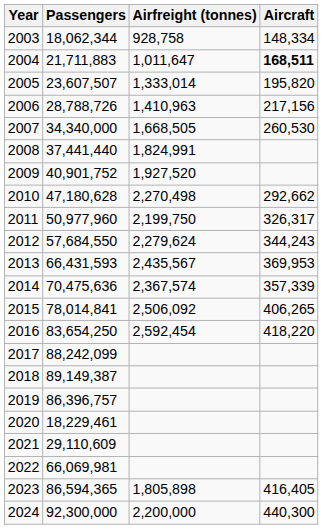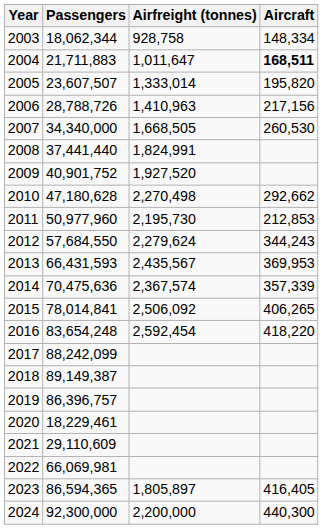 <table class="wikitable">
 <tr>
 <th>Year</th>
 <th>Passengers</th>
 <th>Airfreight (tonnes)</th>
 <th>Aircraft</th>
 </tr>
 <tr>
 <td>2003</td>
 <td>18,062,344</td>
 <td>928,758</td>
 <td>148,334</td>
 </tr>
 <tr>
 <td>2004</td>
 <td>21,711,883</td>
 <td>1,011,647</td>
 <td><strong>168,511</strong></td>
 </tr>
 <tr>
 <td>2005</td>
 <td>23,607,507</td>
 <td>1,333,014</td>
 <td>195,820</td>
 </tr>
 <tr>
 <td>2006</td>
 <td>28,788,726</td>
 <td>1,410,963</td>
 <td>217,156</td>
 </tr>
 <tr>
 <td>2007</td>
 <td>34,340,000</td>
 <td>1,668,505</td>
 <td>260,530</td>
 </tr>
 <tr>
 <td>2008</td>
 <td>37,441,440</td>
 <td>1,824,991</td>
 <td></td>
 </tr>
 <tr>
 <td>2009</td>
 <td>40,901,752</td>
 <td>1,927,520</td>
 <td></td>
 </tr>
 <tr>
 <td>2010</td>
 <td>47,180,628</td>
 <td>2,270,498</td>
 <td>292,662</td>
 </tr>
 <tr>
 <td>2011</td>
 <td>50,977,960</td>
-<td>2,199,750</td>
-<td>326,317</td>
+<td>2,195,730</td>
+<td>212,853</td>
 </tr>
 <tr>
 <td>2012</td>
 <td>57,684,550</td>
 <td>2,279,624</td>
 <td>344,243</td>
 </tr>
 <tr>
 <td>2013</td>
 <td>66,431,593</td>
 <td>2,435,567</td>
 <td>369,953</td>
 </tr>
 <tr>
 <td>2014</td>
 <td>70,475,636</td>
 <td>2,367,574</td>
 <td>357,339</td>
 </tr>
 <tr>
 <td>2015</td>
 <td>78,014,841</td>
 <td>2,506,092</td>
 <td>406,265</td>
 </tr>
 <tr>
 <td>2016</td>
-<td>83,654,250</td>
+<td>83,654,248</td>
 <td>2,592,454</td>
 <td>418,220</td>
 </tr>
 <tr>
 <td>2017</td>
 <td>88,242,099</td>
 <td></td>
 <td></td>
 </tr>
 <tr>
 <td>2018</td>
 <td>89,149,387</td>
 <td></td>
 <td></td>
 </tr>
 <tr>
 <td>2019</td>
 <td>86,396,757</td>
 <td></td>
 <td></td>
 </tr>
 <tr>
 <td>2020</td>
 <td>18,229,461</td>
 <td></td>
 <td></td>
 </tr>
 <tr>
 <td>2021</td>
 <td>29,110,609</td>
 <td></td>
 <td></td>
 </tr>
 <tr>
 <td>2022</td>
 <td>66,069,981</td>
 <td></td>
 <td></td>
 </tr>
 <tr>
 <td>2023</td>
 <td>86,594,365</td>
-<td>1,805,898</td>
+<td>1,805,897</td>
 <td>416,405</td>
 </tr>
 <tr>
 <td>2024</td>
 <td>92,300,000</td>
 <td>2,200,000</td>
 <td>440,300</td>
 </tr>
 </table>
